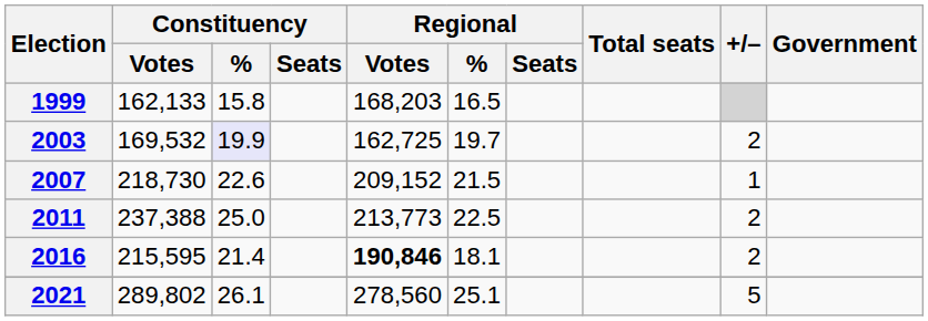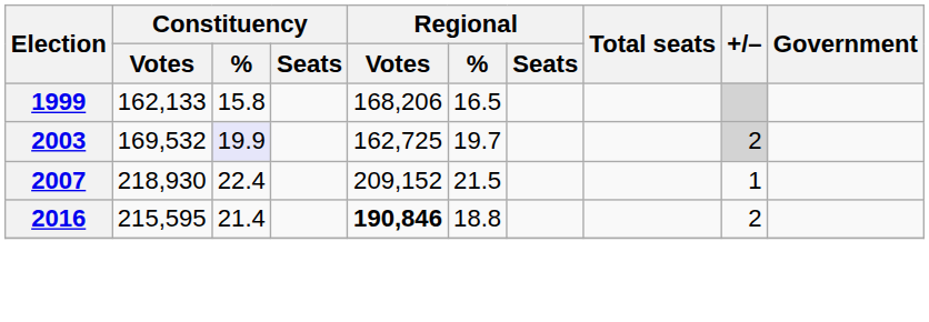 <table class="wikitable" style="text-align:right">
 <tr>
 <th rowspan="2">Election</th>
 <th colspan="3">Constituency</th>
 <th colspan="3">Regional</th>
 <th rowspan="2">Total seats</th>
 <th rowspan="2">+/–</th>
 <th rowspan="2">Government</th>
 </tr>
 <tr>
 <th>Votes</th>
 <th>%</th>
 <th>Seats</th>
 <th>Votes</th>
 <th>%</th>
 <th>Seats</th>
 </tr>
 <tr>
 <th><a href='#'>1999</a></th>
 <td>162,133</td>
 <td>15.8</td>
 <td></td>
-<td>168,203</td>
+<td>168,206</td>
 <td>16.5</td>
 <td></td>
 <td></td>
 <td bgcolor="lightgrey"></td>
 <td></td>
 </tr>
 <tr>
 <th><a href='#'>2003</a></th>
 <td>169,532</td>
 <td style="background: lavender;">19.9</td>
 <td></td>
 <td>162,725</td>
 <td>19.7</td>
 <td></td>
 <td></td>
-<td> 2</td>
+<td style="background: lightgrey;"> 2</td>
 <td></td>
 </tr>
 <tr>
 <th><a href='#'>2007</a></th>
-<td>218,730</td>
-<td>22.6</td>
+<td>218,930</td>
+<td>22.4</td>
 <td></td>
 <td>209,152</td>
 <td>21.5</td>
 <td></td>
 <td></td>
 <td> 1</td>
 <td></td>
 </tr>
 <tr>
-<th><a href='#'>2011</a></th>
-<td>237,388</td>
-<td>25.0</td>
-<td></td>
-<td>213,773</td>
-<td>22.5</td>
-<td></td>
-<td></td>
-<td> 2</td>
-<td></td>
-</tr>
-<tr>
 <th><a href='#'>2016</a></th>
 <td>215,595</td>
 <td>21.4</td>
 <td></td>
 <td><strong>190,846</strong></td>
-<td>18.1</td>
+<td>18.8</td>
 <td></td>
 <td></td>
 <td> 2</td>
 <td></td>
 </tr>
 <tr>
 </tr>
-<tr>
-<th><a href='#'>2021</a></th>
-<td>289,802</td>
-<td>26.1</td>
-<td></td>
-<td>278,560</td>
-<td>25.1</td>
-<td></td>
-<td></td>
-<td> 5</td>
-<td></td>
-</tr>
 </table>
